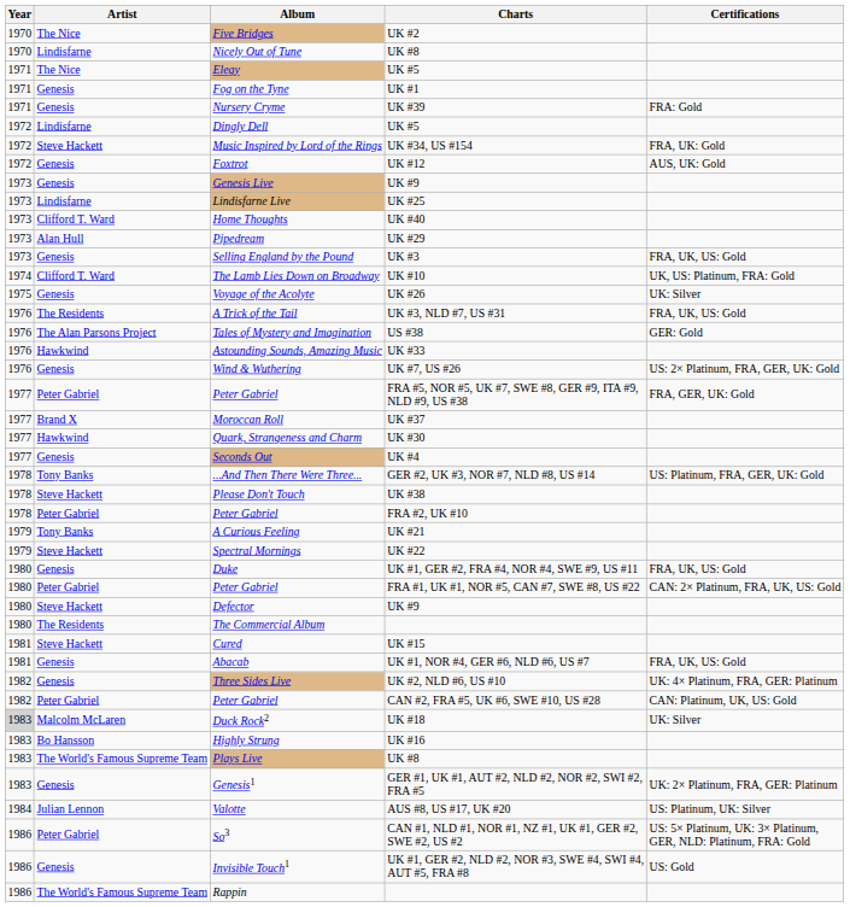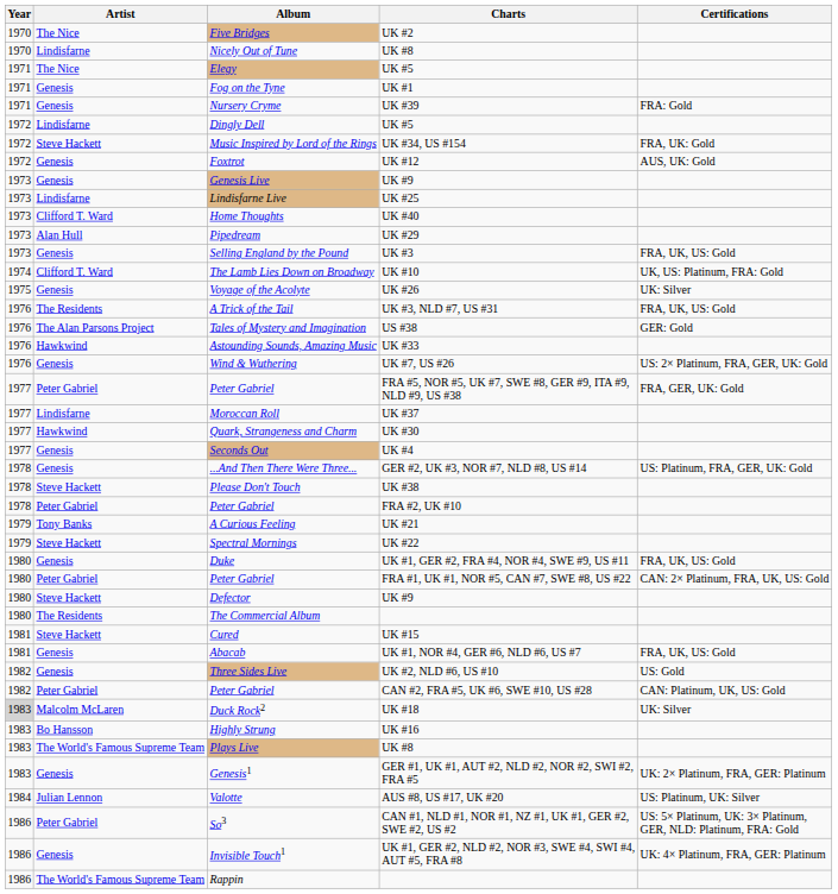 <table class="wikitable">
 <tr>
 <th>Year</th>
 <th>Artist</th>
 <th>Album</th>
 <th>Charts</th>
 <th>Certifications</th>
 </tr>
 <tr>
 <td>1970</td>
 <td><a href='#'>The Nice</a></td>
 <td style="background:burlywood;"><em><a href='#'>Five Bridges</a></em></td>
 <td>UK #2</td>
 <td></td>
 </tr>
 <tr>
 <td>1970</td>
 <td><a href='#'>Lindisfarne</a></td>
 <td><em><a href='#'>Nicely Out of Tune</a></em></td>
 <td>UK #8</td>
 <td></td>
 </tr>
 <tr>
 <td>1971</td>
 <td><a href='#'>The Nice</a></td>
 <td style="background:burlywood;"><em><a href='#'>Elegy</a></em></td>
 <td>UK #5</td>
 <td></td>
 </tr>
 <tr>
 <td>1971</td>
 <td><a href='#'>Genesis</a></td>
 <td><em><a href='#'>Fog on the Tyne</a></em></td>
 <td>UK #1</td>
 <td></td>
 </tr>
 <tr>
 <td>1971</td>
 <td><a href='#'>Genesis</a></td>
 <td><em><a href='#'>Nursery Cryme</a></em></td>
 <td>UK #39</td>
 <td>FRA: Gold</td>
 </tr>
 <tr>
 <td>1972</td>
 <td><a href='#'>Lindisfarne</a></td>
 <td><em><a href='#'>Dingly Dell</a></em></td>
 <td>UK #5</td>
 <td></td>
 </tr>
 <tr>
 <td>1972</td>
 <td><a href='#'>Steve Hackett</a></td>
 <td><em><a href='#'>Music Inspired by Lord of the Rings</a></em></td>
 <td>UK #34, US #154</td>
 <td>FRA, UK: Gold</td>
 </tr>
 <tr>
 <td>1972</td>
 <td><a href='#'>Genesis</a></td>
 <td><em><a href='#'>Foxtrot</a></em></td>
 <td>UK #12</td>
 <td>AUS, UK: Gold</td>
 </tr>
 <tr>
 <td>1973</td>
 <td><a href='#'>Genesis</a></td>
 <td style="background:burlywood;"><em><a href='#'>Genesis Live</a></em></td>
 <td>UK #9</td>
 <td></td>
 </tr>
 <tr>
 <td>1973</td>
 <td><a href='#'>Lindisfarne</a></td>
 <td style="background:burlywood;"><em>Lindisfarne Live</em></td>
 <td>UK #25</td>
 <td></td>
 </tr>
 <tr>
 <td>1973</td>
 <td><a href='#'>Clifford T. Ward</a></td>
 <td><em><a href='#'>Home Thoughts</a></em></td>
 <td>UK #40</td>
 <td></td>
 </tr>
 <tr>
 <td>1973</td>
 <td><a href='#'>Alan Hull</a></td>
 <td><em><a href='#'>Pipedream</a></em></td>
 <td>UK #29</td>
 <td></td>
 </tr>
 <tr>
 <td>1973</td>
 <td><a href='#'>Genesis</a></td>
 <td><em><a href='#'>Selling England by the Pound</a></em></td>
 <td>UK #3</td>
 <td>FRA, UK, US: Gold</td>
 </tr>
 <tr>
 <td>1974</td>
 <td><a href='#'>Clifford T. Ward</a></td>
 <td><em><a href='#'>The Lamb Lies Down on Broadway</a></em></td>
 <td>UK #10</td>
 <td>UK, US: Platinum, FRA: Gold</td>
 </tr>
 <tr>
 <td>1975</td>
 <td><a href='#'>Genesis</a></td>
 <td><em><a href='#'>Voyage of the Acolyte</a></em></td>
 <td>UK #26</td>
 <td>UK: Silver</td>
 </tr>
 <tr>
 <td>1976</td>
 <td><a href='#'>The Residents</a></td>
 <td><em><a href='#'>A Trick of the Tail</a></em></td>
 <td>UK #3, NLD #7, US #31</td>
 <td>FRA, UK, US: Gold</td>
 </tr>
 <tr>
 <td>1976</td>
 <td><a href='#'>The Alan Parsons Project</a></td>
 <td><em><a href='#'>Tales of Mystery and Imagination</a></em></td>
 <td>US #38</td>
 <td>GER: Gold</td>
 </tr>
 <tr>
 <td>1976</td>
 <td><a href='#'>Hawkwind</a></td>
 <td><em><a href='#'>Astounding Sounds, Amazing Music</a></em></td>
 <td>UK #33</td>
 <td></td>
 </tr>
 <tr>
 <td>1976</td>
 <td><a href='#'>Genesis</a></td>
 <td><em><a href='#'>Wind & Wuthering</a></em></td>
 <td>UK #7, US #26</td>
 <td>US: 2× Platinum, FRA, GER, UK: Gold</td>
 </tr>
 <tr>
 <td>1977</td>
 <td><a href='#'>Peter Gabriel</a></td>
 <td><em><a href='#'>Peter Gabriel</a></em></td>
 <td>FRA #5, NOR #5, UK #7, SWE #8, GER #9, ITA #9, <br> NLD #9, US #38</td>
 <td>FRA, GER, UK: Gold</td>
 </tr>
 <tr>
 <td>1977</td>
-<td><a href='#'>Brand X</a></td>
+<td><a href='#'>Lindisfarne</a></td>
 <td><em><a href='#'>Moroccan Roll</a></em></td>
 <td>UK #37</td>
 <td></td>
 </tr>
 <tr>
 <td>1977</td>
 <td><a href='#'>Hawkwind</a></td>
 <td><em><a href='#'>Quark, Strangeness and Charm</a></em></td>
 <td>UK #30</td>
 <td></td>
 </tr>
 <tr>
 <td>1977</td>
 <td><a href='#'>Genesis</a></td>
 <td style="background:burlywood;"><em><a href='#'>Seconds Out</a></em></td>
 <td>UK #4</td>
 <td></td>
 </tr>
 <tr>
 <td>1978</td>
-<td><a href='#'>Tony Banks</a></td>
+<td><a href='#'>Genesis</a></td>
 <td><em><a href='#'>...And Then There Were Three...</a></em></td>
 <td>GER #2, UK #3, NOR #7, NLD #8, US #14</td>
 <td>US: Platinum, FRA, GER, UK: Gold</td>
 </tr>
 <tr>
 <td>1978</td>
 <td><a href='#'>Steve Hackett</a></td>
 <td><em><a href='#'>Please Don't Touch</a></em></td>
 <td>UK #38</td>
 <td></td>
 </tr>
 <tr>
 <td>1978</td>
 <td><a href='#'>Peter Gabriel</a></td>
 <td><em><a href='#'>Peter Gabriel</a></em></td>
 <td>FRA #2, UK #10</td>
 <td></td>
 </tr>
 <tr>
 <td>1979</td>
 <td><a href='#'>Tony Banks</a></td>
 <td><em><a href='#'>A Curious Feeling</a></em></td>
 <td>UK #21</td>
 <td></td>
 </tr>
 <tr>
 <td>1979</td>
 <td><a href='#'>Steve Hackett</a></td>
 <td><em><a href='#'>Spectral Mornings</a></em></td>
 <td>UK #22</td>
 </tr>
 <tr>
 <td>1980</td>
 <td><a href='#'>Genesis</a></td>
 <td><em><a href='#'>Duke</a></em></td>
 <td>UK #1, GER #2, FRA #4, NOR #4, SWE #9, US #11</td>
 <td>FRA, UK, US: Gold</td>
 </tr>
 <tr>
 <td>1980</td>
 <td><a href='#'>Peter Gabriel</a></td>
 <td><em><a href='#'>Peter Gabriel</a></em></td>
 <td>FRA #1, UK #1, NOR #5, CAN #7, SWE #8, US #22</td>
 <td>CAN: 2× Platinum, FRA, UK, US: Gold</td>
 </tr>
 <tr>
 <td>1980</td>
 <td><a href='#'>Steve Hackett</a></td>
 <td><em><a href='#'>Defector</a></em></td>
 <td>UK #9</td>
 <td></td>
 </tr>
 <tr>
 <td>1980</td>
 <td><a href='#'>The Residents</a></td>
 <td><em><a href='#'>The Commercial Album</a></em></td>
 <td></td>
 <td></td>
 </tr>
 <tr>
 <td>1981</td>
 <td><a href='#'>Steve Hackett</a></td>
 <td><em><a href='#'>Cured</a></em></td>
 <td>UK #15</td>
 <td></td>
 </tr>
 <tr>
 <td>1981</td>
 <td><a href='#'>Genesis</a></td>
 <td><em><a href='#'>Abacab</a></em></td>
 <td>UK #1, NOR #4, GER #6, NLD #6, US #7</td>
 <td>FRA, UK, US: Gold</td>
 </tr>
 <tr>
 <td>1982</td>
 <td><a href='#'>Genesis</a></td>
 <td style="background:burlywood;"><em><a href='#'>Three Sides Live</a></em></td>
 <td>UK #2, NLD #6, US #10</td>
-<td>UK: 4× Platinum, FRA, GER: Platinum</td>
+<td>US: Gold</td>
 </tr>
 <tr>
 <td>1982</td>
 <td><a href='#'>Peter Gabriel</a></td>
 <td><em><a href='#'>Peter Gabriel</a></em></td>
 <td>CAN #2, FRA #5, UK #6, SWE #10, US #28</td>
 <td>CAN: Platinum, UK, US: Gold</td>
 </tr>
 <tr>
 <td style="background: lightgrey;">1983</td>
 <td><a href='#'>Malcolm McLaren</a></td>
 <td><em><a href='#'>Duck Rock</a></em><sup>2</sup></td>
 <td>UK #18</td>
 <td>UK: Silver</td>
 </tr>
 <tr>
 <td>1983</td>
 <td><a href='#'>Bo Hansson</a></td>
 <td><em><a href='#'>Highly Strung</a></em></td>
 <td>UK #16</td>
 <td></td>
 </tr>
 <tr>
 <td>1983</td>
 <td><a href='#'>The World's Famous Supreme Team</a></td>
 <td style="background:burlywood;"><em><a href='#'>Plays Live</a></em></td>
 <td>UK #8</td>
 <td></td>
 </tr>
 <tr>
 <td>1983</td>
 <td><a href='#'>Genesis</a></td>
 <td><em><a href='#'>Genesis</a></em><sup>1</sup></td>
 <td>GER #1, UK #1, AUT #2, NLD #2, NOR #2, SWI #2, <br> FRA #5</td>
 <td>UK: 2× Platinum, FRA, GER: Platinum</td>
 </tr>
 <tr>
 <td>1984</td>
 <td><a href='#'>Julian Lennon</a></td>
 <td><em><a href='#'>Valotte</a></em></td>
 <td>AUS #8, US #17, UK #20</td>
 <td>US: Platinum, UK: Silver</td>
 </tr>
 <tr>
 <td>1986</td>
 <td><a href='#'>Peter Gabriel</a></td>
 <td><em><a href='#'>So</a></em><sup>3</sup></td>
 <td>CAN #1, NLD #1, NOR #1, NZ #1, UK #1, GER #2, <br> SWE #2, US #2</td>
 <td>US: 5× Platinum, UK: 3× Platinum, <br> GER, NLD: Platinum, FRA: Gold</td>
 </tr>
 <tr>
 <td>1986</td>
 <td><a href='#'>Genesis</a></td>
 <td><em><a href='#'>Invisible Touch</a></em><sup>1</sup></td>
 <td>UK #1, GER #2, NLD #2, NOR #3, SWE #4, SWI #4, <br> AUT #5, FRA #8</td>
-<td>US: Gold</td>
+<td>UK: 4× Platinum, FRA, GER: Platinum</td>
 </tr>
 <tr>
 <td>1986</td>
 <td><a href='#'>The World's Famous Supreme Team</a></td>
 <td><em>Rappin<strong></td>
 <td></td>
 <td></td>
 </tr>
 </table>
